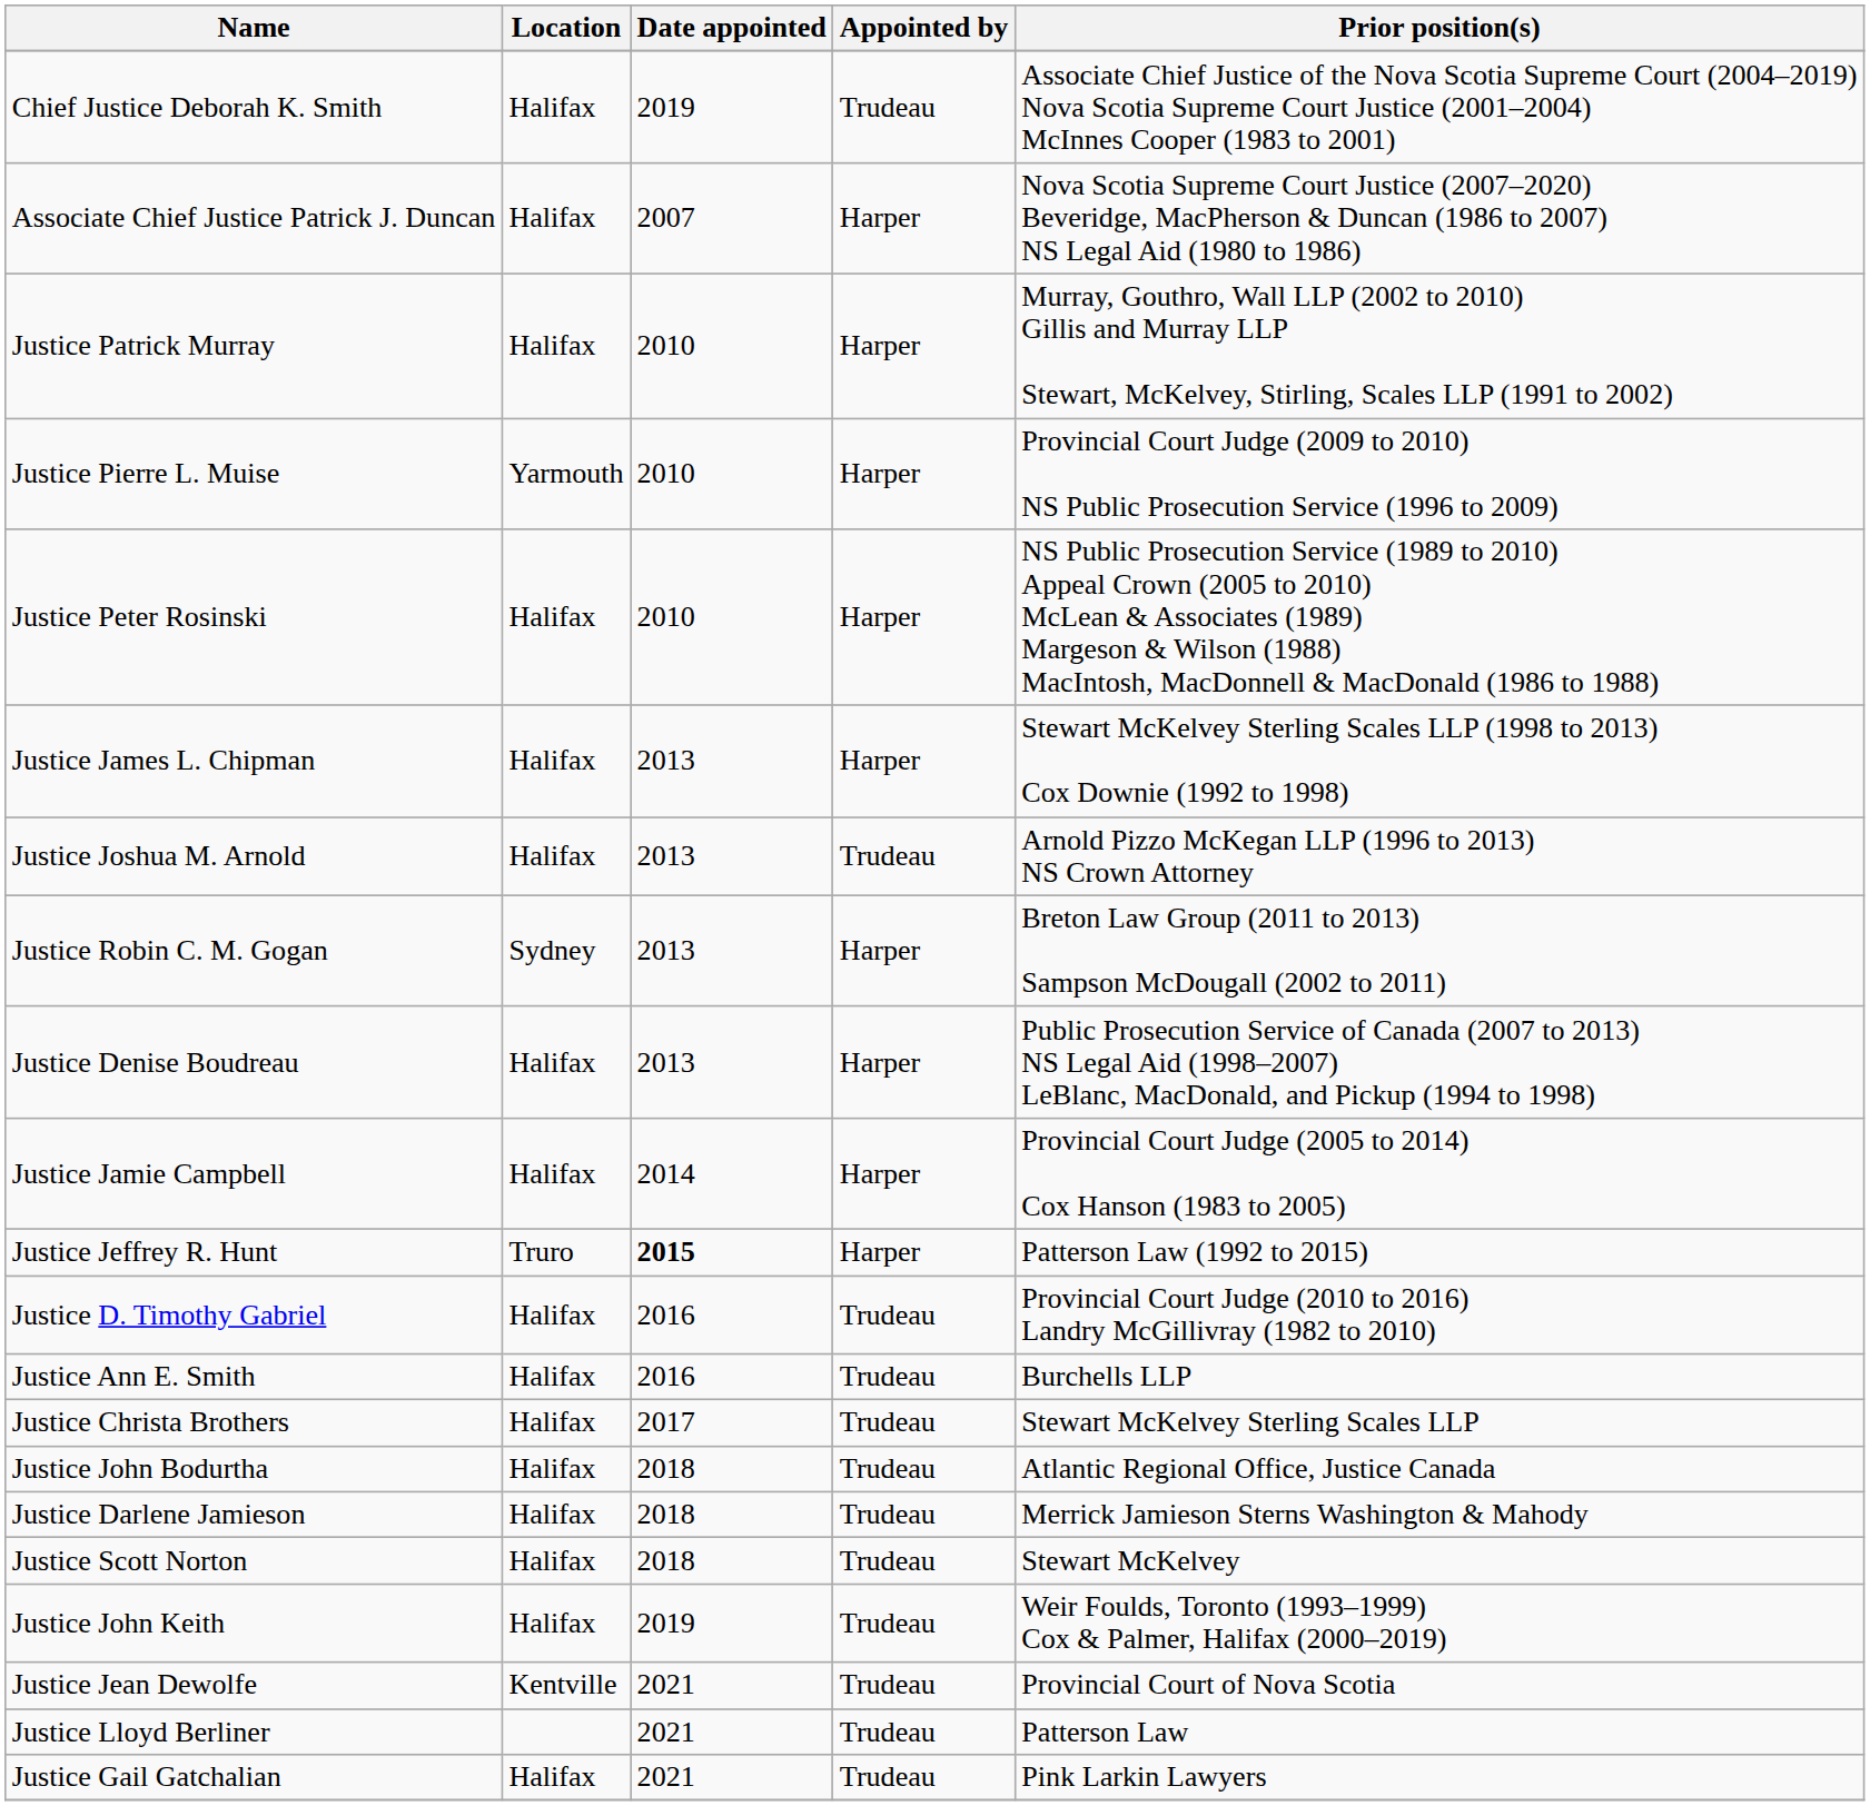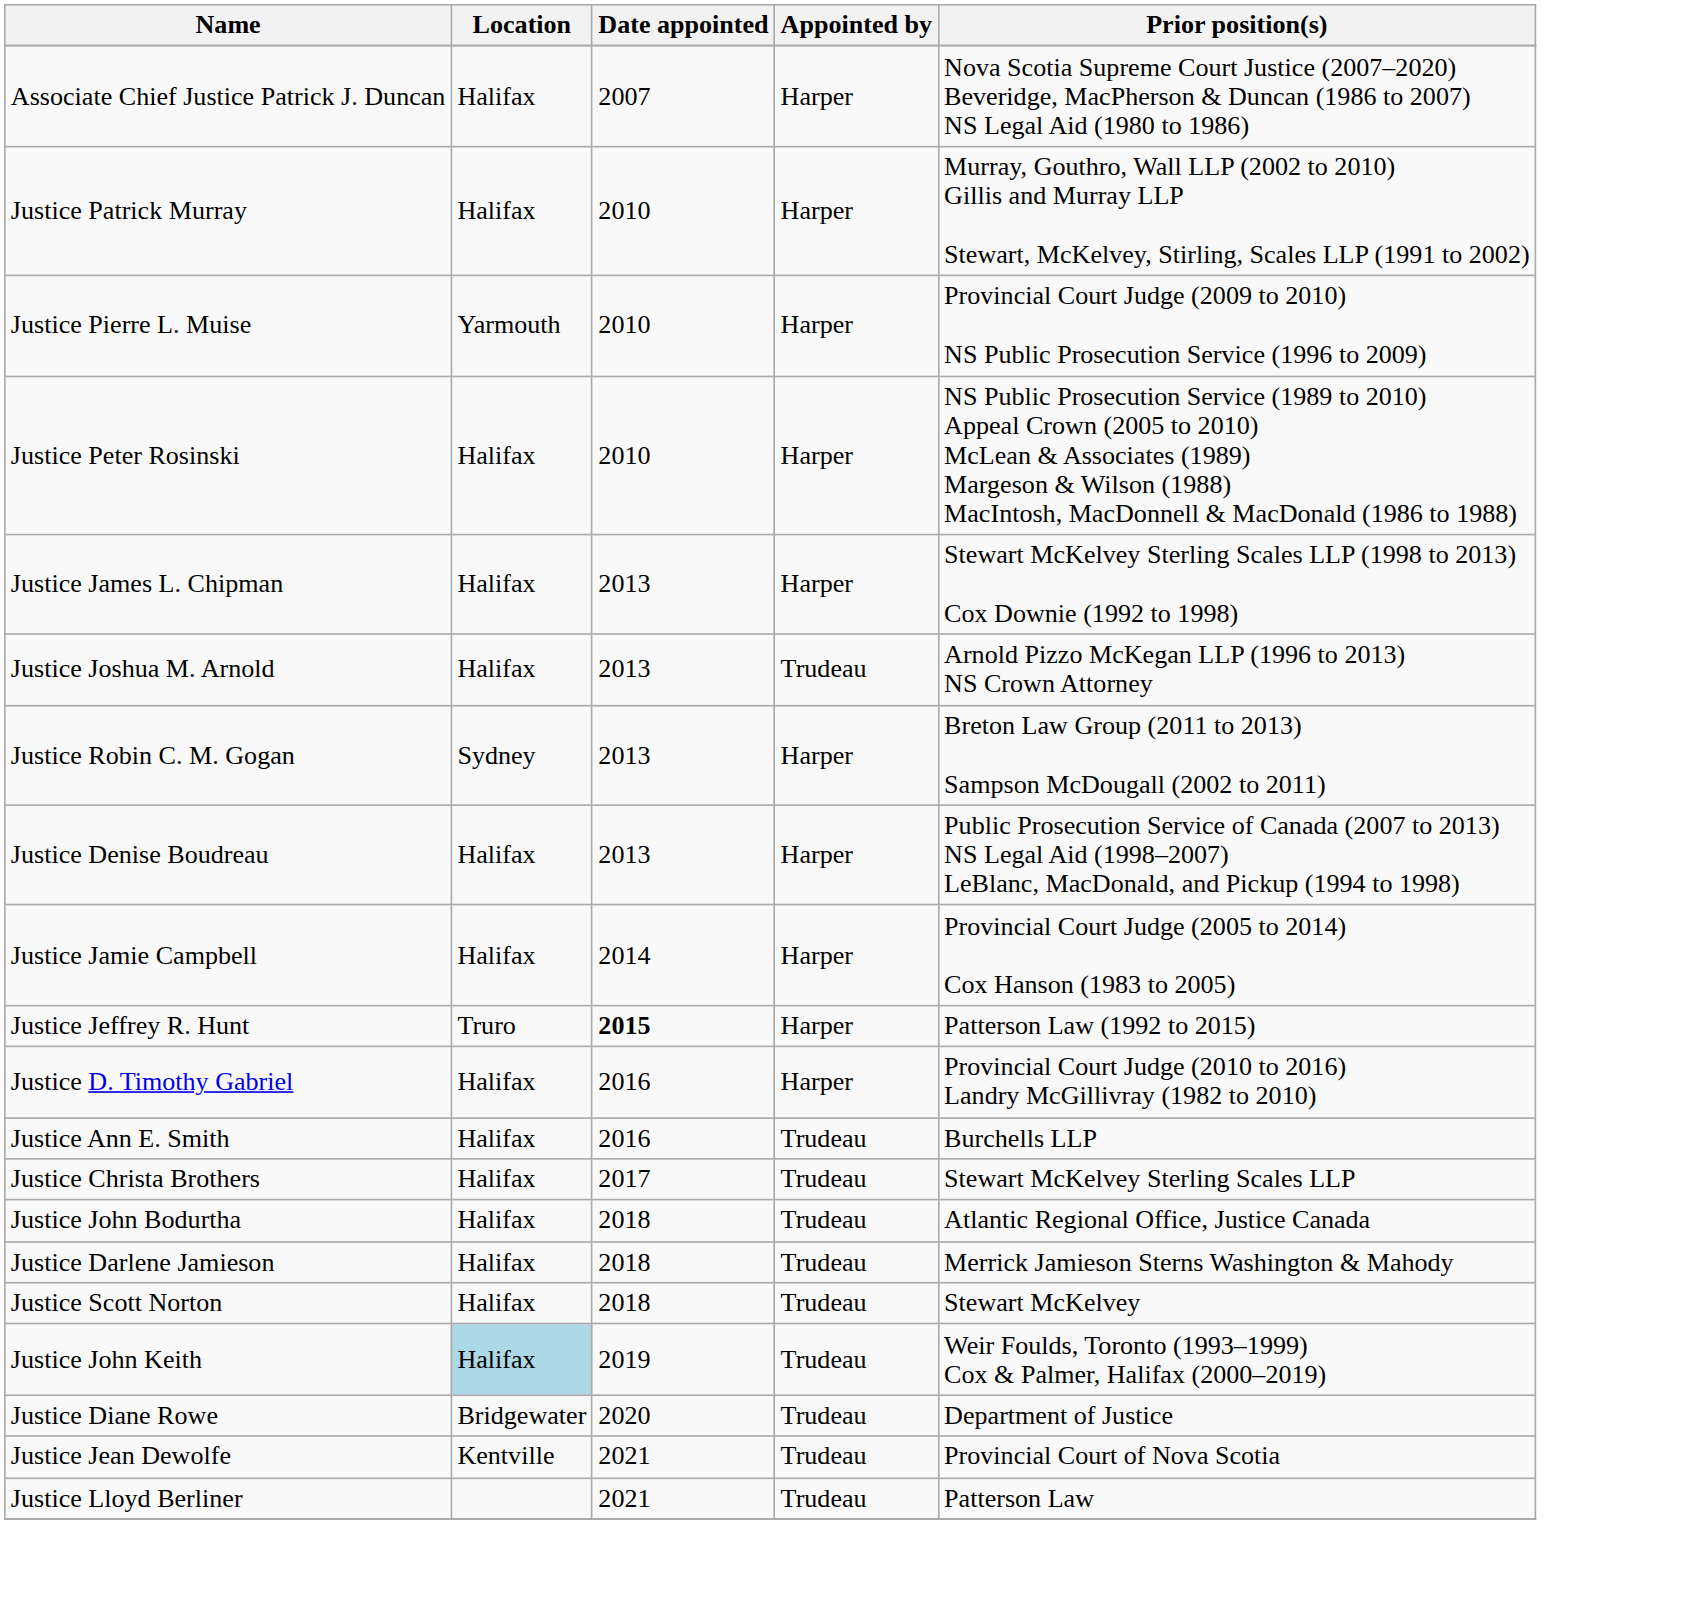 <table class="wikitable sortable" style="text-align:left">
 <tr>
 <th scope="col" align=left>Name</th>
 <th scope="col" align=left>Location</th>
 <th scope="col" align=left>Date appointed</th>
 <th scope="col" align=left>Appointed by</th>
 <th scope="col"  class="unsortable">Prior position(s)</th>
 </tr>
 <tr>
-</tr>
-<tr>
-<td>Chief Justice Deborah K. Smith</td>
-<td>Halifax</td>
-<td>2019</td>
-<td>Trudeau</td>
-<td>Associate Chief Justice of the Nova Scotia Supreme Court (2004–2019)<br>Nova Scotia Supreme Court Justice (2001–2004)<br>McInnes Cooper (1983 to 2001)</td>
 </tr>
 <tr>
 <td>Associate Chief Justice Patrick J. Duncan</td>
 <td>Halifax</td>
 <td>2007</td>
 <td>Harper</td>
 <td>Nova Scotia Supreme Court Justice (2007–2020)<br>Beveridge, MacPherson & Duncan (1986 to 2007)<br> NS Legal Aid (1980 to 1986)</td>
 </tr>
 <tr>
 <td>Justice Patrick Murray</td>
 <td>Halifax</td>
 <td>2010</td>
 <td>Harper</td>
 <td>Murray, Gouthro, Wall LLP (2002 to 2010)<br> Gillis and Murray LLP <br><br>Stewart, McKelvey, Stirling, Scales LLP (1991 to 2002)</td>
 </tr>
 <tr>
 <td>Justice Pierre L. Muise</td>
 <td>Yarmouth</td>
 <td>2010</td>
 <td>Harper</td>
 <td>Provincial Court Judge (2009 to 2010)<br><br>NS Public Prosecution Service (1996 to 2009)</td>
 </tr>
 <tr>
 <td>Justice Peter Rosinski</td>
 <td>Halifax</td>
 <td>2010</td>
 <td>Harper</td>
 <td>NS Public Prosecution Service (1989 to 2010)<br> Appeal Crown (2005 to 2010)<br>McLean & Associates (1989)<br> Margeson & Wilson (1988)<br>MacIntosh, MacDonnell & MacDonald (1986 to 1988)</td>
 </tr>
 <tr>
 <td>Justice James L. Chipman</td>
 <td>Halifax</td>
 <td>2013</td>
 <td>Harper</td>
 <td>Stewart McKelvey Sterling Scales LLP (1998 to 2013)<br><br>Cox Downie (1992 to 1998)</td>
 </tr>
 <tr>
 <td>Justice Joshua M. Arnold</td>
 <td>Halifax</td>
 <td>2013</td>
 <td>Trudeau</td>
 <td>Arnold Pizzo McKegan LLP (1996 to 2013)<br> NS Crown Attorney</td>
 </tr>
 <tr>
 <td>Justice Robin C. M. Gogan</td>
 <td>Sydney</td>
 <td>2013</td>
 <td>Harper</td>
 <td>Breton Law Group (2011 to 2013)<br><br>Sampson McDougall (2002 to 2011)</td>
 </tr>
 <tr>
 <td>Justice Denise Boudreau</td>
 <td>Halifax</td>
 <td>2013</td>
 <td>Harper</td>
 <td>Public Prosecution Service of Canada (2007 to 2013)<br>NS Legal Aid (1998–2007)<br> LeBlanc, MacDonald, and Pickup (1994 to 1998)</td>
 </tr>
 <tr>
 <td>Justice Jamie Campbell</td>
 <td>Halifax</td>
 <td>2014</td>
 <td>Harper</td>
 <td>Provincial Court Judge (2005 to 2014)<br><br>Cox Hanson (1983 to 2005)</td>
 </tr>
 <tr>
 <td>Justice Jeffrey R. Hunt</td>
 <td>Truro</td>
 <td><strong>2015</strong></td>
 <td>Harper</td>
 <td>Patterson Law (1992 to 2015)</td>
 </tr>
 <tr>
 <td>Justice <a href='#'>D. Timothy Gabriel</a></td>
 <td>Halifax</td>
 <td>2016</td>
-<td>Trudeau</td>
+<td>Harper</td>
 <td>Provincial Court Judge (2010 to 2016)<br>Landry McGillivray (1982 to 2010) <br></td>
 </tr>
 <tr>
 <td>Justice Ann E. Smith</td>
 <td>Halifax</td>
 <td>2016</td>
 <td>Trudeau</td>
 <td>Burchells LLP</td>
 </tr>
 <tr>
 <td>Justice Christa Brothers</td>
 <td>Halifax</td>
 <td>2017</td>
 <td>Trudeau</td>
 <td>Stewart McKelvey Sterling Scales LLP</td>
 </tr>
 <tr>
 <td>Justice John Bodurtha</td>
 <td>Halifax</td>
 <td>2018</td>
 <td>Trudeau</td>
 <td>Atlantic Regional Office, Justice Canada</td>
 </tr>
 <tr>
 <td>Justice Darlene Jamieson</td>
 <td>Halifax</td>
 <td>2018</td>
 <td>Trudeau</td>
 <td>Merrick Jamieson Sterns Washington & Mahody</td>
 </tr>
 <tr>
 <td>Justice Scott Norton</td>
 <td>Halifax</td>
 <td>2018</td>
 <td>Trudeau</td>
 <td>Stewart McKelvey</td>
 </tr>
 <tr>
 <td>Justice John Keith</td>
-<td>Halifax</td>
+<td style="background: lightblue;">Halifax</td>
 <td>2019</td>
 <td>Trudeau</td>
 <td>Weir Foulds, Toronto (1993–1999)<br>Cox & Palmer, Halifax (2000–2019)</td>
+</tr>
+<tr>
+<td>Justice Diane Rowe</td>
+<td>Bridgewater</td>
+<td>2020</td>
+<td>Trudeau</td>
+<td>Department of Justice</td>
 </tr>
 <tr>
 <td>Justice Jean Dewolfe</td>
 <td>Kentville</td>
 <td>2021</td>
 <td>Trudeau</td>
 <td>Provincial Court of Nova Scotia</td>
 </tr>
 <tr>
 <td>Justice Lloyd Berliner</td>
 <td></td>
 <td>2021</td>
 <td>Trudeau</td>
 <td>Patterson Law</td>
 </tr>
 <tr>
-<td>Justice Gail Gatchalian</td>
-<td>Halifax</td>
-<td>2021</td>
-<td>Trudeau</td>
-<td>Pink Larkin Lawyers</td>
-</tr>
-<tr>
 </tr>
 </table>
